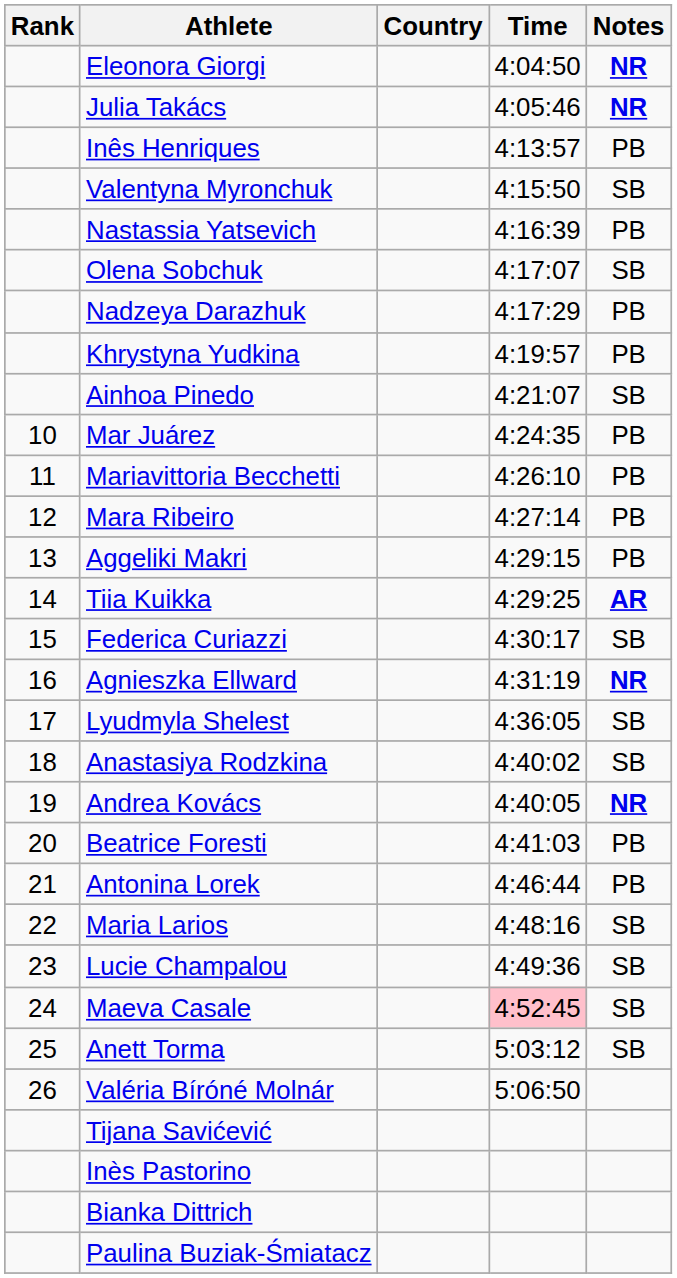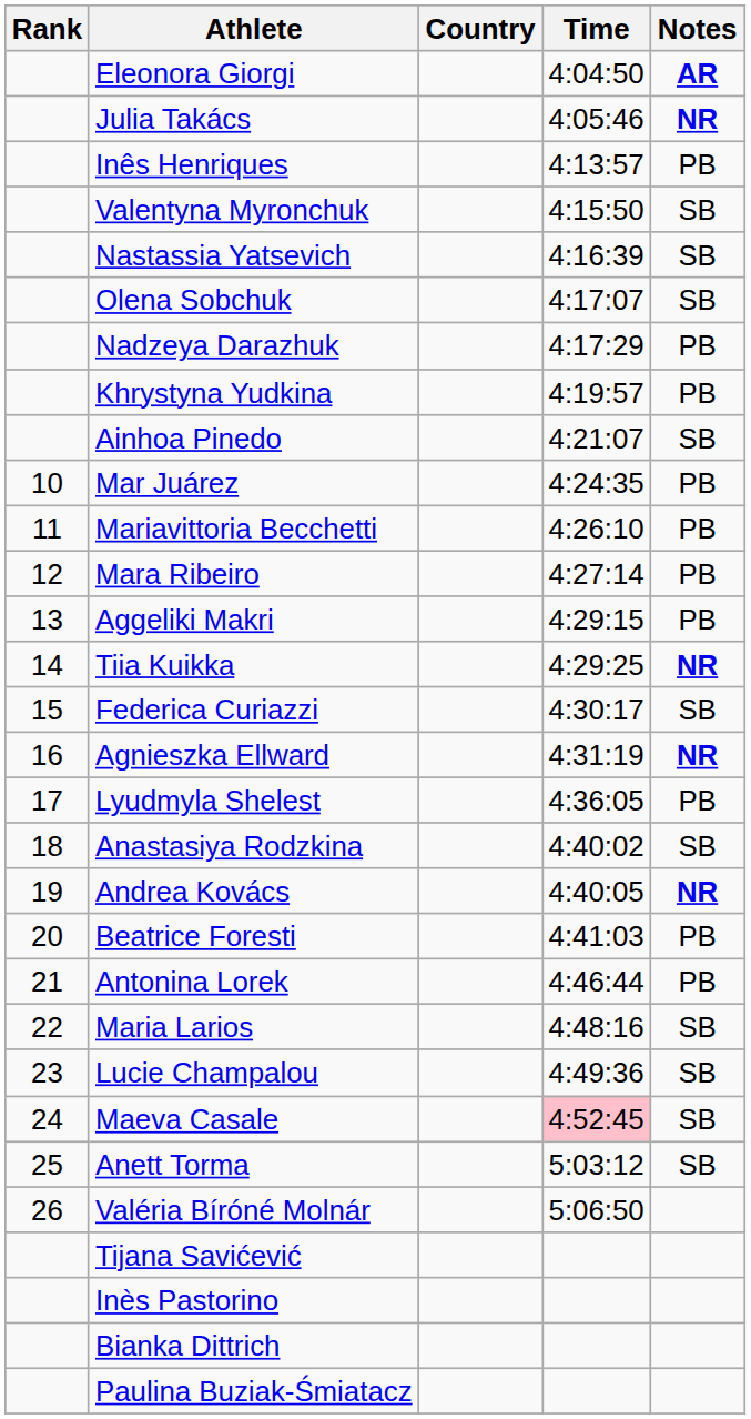 <table class="wikitable sortable" style=" text-align:center; font-size:95%;">
 <tr>
 <th>Rank</th>
 <th>Athlete</th>
 <th>Country</th>
 <th>Time</th>
 <th>Notes</th>
 </tr>
 <tr>
 <td></td>
 <td align=left><a href='#'>Eleonora Giorgi</a></td>
 <td align=left></td>
 <td>4:04:50</td>
-<td><strong><a href='#'>NR</a></strong></td>
+<td><strong><a href='#'>AR</a></strong></td>
 </tr>
 <tr>
 <td></td>
 <td align=left><a href='#'>Julia Takács</a></td>
 <td align=left></td>
 <td>4:05:46</td>
 <td><strong><a href='#'>NR</a></strong></td>
 </tr>
 <tr>
 <td></td>
 <td align=left><a href='#'>Inês Henriques</a></td>
 <td align=left></td>
 <td>4:13:57</td>
 <td>PB</td>
 </tr>
 <tr>
 <td></td>
 <td align=left><a href='#'>Valentyna Myronchuk</a></td>
 <td align=left></td>
 <td>4:15:50</td>
 <td>SB</td>
 </tr>
 <tr>
 <td></td>
 <td align=left><a href='#'>Nastassia Yatsevich</a></td>
 <td align=left></td>
 <td>4:16:39</td>
-<td>PB</td>
+<td>SB</td>
 </tr>
 <tr>
 <td></td>
 <td align=left><a href='#'>Olena Sobchuk</a></td>
 <td align=left></td>
 <td>4:17:07</td>
 <td>SB</td>
 </tr>
 <tr>
 <td></td>
 <td align=left><a href='#'>Nadzeya Darazhuk</a></td>
 <td align=left></td>
 <td>4:17:29</td>
 <td>PB</td>
 </tr>
 <tr>
 <td></td>
 <td align=left><a href='#'>Khrystyna Yudkina</a></td>
 <td align=left></td>
 <td>4:19:57</td>
 <td>PB</td>
 </tr>
 <tr>
 <td></td>
 <td align=left><a href='#'>Ainhoa Pinedo</a></td>
 <td align=left></td>
 <td>4:21:07</td>
 <td>SB</td>
 </tr>
 <tr>
 <td>10</td>
 <td align=left><a href='#'>Mar Juárez</a></td>
 <td align=left></td>
 <td>4:24:35</td>
 <td>PB</td>
 </tr>
 <tr>
 <td>11</td>
 <td align=left><a href='#'>Mariavittoria Becchetti</a></td>
 <td align=left></td>
 <td>4:26:10</td>
 <td>PB</td>
 </tr>
 <tr>
 <td>12</td>
 <td align=left><a href='#'>Mara Ribeiro</a></td>
 <td align=left></td>
 <td>4:27:14</td>
 <td>PB</td>
 </tr>
 <tr>
 <td>13</td>
 <td align=left><a href='#'>Aggeliki Makri</a></td>
 <td align=left></td>
 <td>4:29:15</td>
 <td>PB</td>
 </tr>
 <tr>
 <td>14</td>
 <td align=left><a href='#'>Tiia Kuikka</a></td>
 <td align=left></td>
 <td>4:29:25</td>
-<td><strong><a href='#'>AR</a></strong></td>
+<td><strong><a href='#'>NR</a></strong></td>
 </tr>
 <tr>
 <td>15</td>
 <td align=left><a href='#'>Federica Curiazzi</a></td>
 <td align=left></td>
 <td>4:30:17</td>
 <td>SB</td>
 </tr>
 <tr>
 <td>16</td>
 <td align=left><a href='#'>Agnieszka Ellward</a></td>
 <td align=left></td>
 <td>4:31:19</td>
 <td><strong><a href='#'>NR</a></strong></td>
 </tr>
 <tr>
 <td>17</td>
 <td align=left><a href='#'>Lyudmyla Shelest</a></td>
 <td align=left></td>
 <td>4:36:05</td>
-<td>SB</td>
+<td>PB</td>
 </tr>
 <tr>
 <td>18</td>
 <td align=left><a href='#'>Anastasiya Rodzkina</a></td>
 <td align=left></td>
 <td>4:40:02</td>
 <td>SB</td>
 </tr>
 <tr>
 <td>19</td>
 <td align=left><a href='#'>Andrea Kovács</a></td>
 <td align=left></td>
 <td>4:40:05</td>
 <td><strong><a href='#'>NR</a></strong></td>
 </tr>
 <tr>
 <td>20</td>
 <td align=left><a href='#'>Beatrice Foresti</a></td>
 <td align=left></td>
 <td>4:41:03</td>
 <td>PB</td>
 </tr>
 <tr>
 <td>21</td>
 <td align=left><a href='#'>Antonina Lorek</a></td>
 <td align=left></td>
 <td>4:46:44</td>
 <td>PB</td>
 </tr>
 <tr>
 <td>22</td>
 <td align=left><a href='#'>Maria Larios</a></td>
 <td align=left></td>
 <td>4:48:16</td>
 <td>SB</td>
 </tr>
 <tr>
 <td>23</td>
 <td align=left><a href='#'>Lucie Champalou</a></td>
 <td align=left></td>
 <td>4:49:36</td>
 <td>SB</td>
 </tr>
 <tr>
 <td>24</td>
 <td align=left><a href='#'>Maeva Casale</a></td>
 <td align=left></td>
 <td style="background: pink;">4:52:45</td>
 <td>SB</td>
 </tr>
 <tr>
 <td>25</td>
 <td align=left><a href='#'>Anett Torma</a></td>
 <td align=left></td>
 <td>5:03:12</td>
 <td>SB</td>
 </tr>
 <tr>
 <td>26</td>
 <td align=left><a href='#'>Valéria Bíróné Molnár</a></td>
 <td align=left></td>
 <td>5:06:50</td>
 <td></td>
 </tr>
 <tr>
 <td></td>
 <td align=left><a href='#'>Tijana Savićević</a></td>
 <td align=left></td>
 <td></td>
 <td></td>
 </tr>
 <tr>
 <td></td>
 <td align=left><a href='#'>Inès Pastorino</a></td>
 <td align=left></td>
 <td></td>
 <td></td>
 </tr>
 <tr>
 <td></td>
 <td align=left><a href='#'>Bianka Dittrich</a></td>
 <td align=left></td>
 <td></td>
 <td></td>
 </tr>
 <tr>
 <td></td>
 <td align=left><a href='#'>Paulina Buziak-Śmiatacz</a></td>
 <td align=left></td>
 <td></td>
 <td></td>
 </tr>
 </table>
